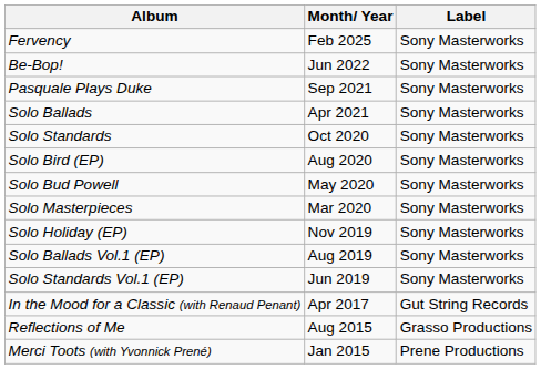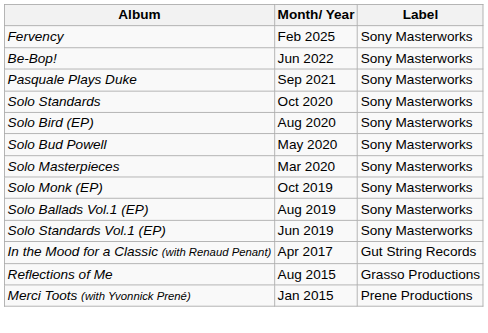 <table class="wikitable">
 <tr>
 <th>Album</th>
 <th>Month/ Year</th>
 <th>Label</th>
 </tr>
 <tr>
 <td><em>Fervency</em></td>
 <td>Feb 2025</td>
 <td>Sony Masterworks</td>
 </tr>
 <tr>
 <td><em>Be-Bop!</em></td>
 <td>Jun 2022</td>
 <td>Sony Masterworks</td>
 </tr>
 <tr>
 <td><em>Pasquale Plays Duke</em></td>
 <td>Sep 2021</td>
-<td>Sony Masterworks</td>
-</tr>
-<tr>
-<td><em>Solo Ballads</em></td>
-<td>Apr 2021</td>
 <td>Sony Masterworks</td>
 </tr>
 <tr>
 <td><em>Solo Standards</em></td>
 <td>Oct 2020</td>
 <td>Sony Masterworks</td>
 </tr>
 <tr>
 <td><em>Solo Bird (EP)</em></td>
 <td>Aug 2020</td>
 <td>Sony Masterworks</td>
 </tr>
 <tr>
 <td><em>Solo Bud Powell</em></td>
 <td>May 2020</td>
 <td>Sony Masterworks</td>
 </tr>
 <tr>
 <td><em>Solo Masterpieces</em></td>
 <td>Mar 2020</td>
 <td>Sony Masterworks</td>
 </tr>
 <tr>
-<td><em>Solo Holiday (EP)</em></td>
-<td>Nov 2019</td>
+<td><em>Solo Monk (EP)</em></td>
+<td>Oct 2019</td>
 <td>Sony Masterworks</td>
 </tr>
 <tr>
 <td><em>Solo Ballads Vol.1 (EP)</em></td>
 <td>Aug 2019</td>
 <td>Sony Masterworks</td>
 </tr>
 <tr>
 <td><em>Solo Standards Vol.1 (EP)</em></td>
 <td>Jun 2019</td>
 <td>Sony Masterworks</td>
 </tr>
 <tr>
 <td><em>In the Mood for a Classic <small>(with Renaud Penant)</small></em></td>
 <td>Apr 2017</td>
 <td>Gut String Records</td>
 </tr>
 <tr>
 <td><em>Reflections of Me</em></td>
 <td>Aug 2015</td>
 <td>Grasso Productions</td>
 </tr>
 <tr>
 <td><em>Merci Toots <small>(with Yvonnick Prené)</small></em></td>
 <td>Jan 2015</td>
 <td>Prene Productions</td>
 </tr>
 </table>
